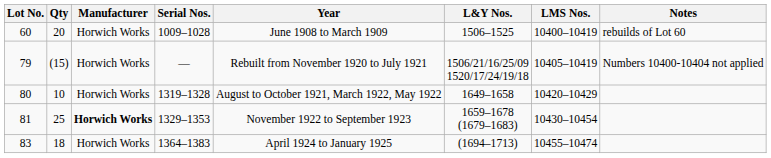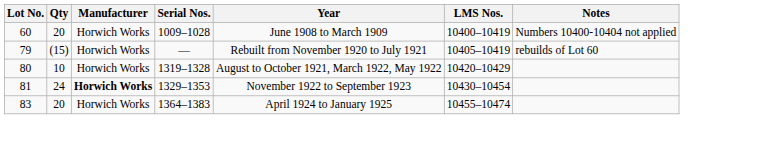 <table class="wikitable" style=text-align:center>
 <tr>
 <th>Lot No.</th>
 <th>Qty</th>
 <th>Manufacturer</th>
 <th>Serial Nos.</th>
 <th>Year</th>
-<th>L&Y Nos.</th>
 <th>LMS Nos.</th>
 <th>Notes</th>
 </tr>
 <tr>
 <td>60</td>
 <td>20</td>
 <td>Horwich Works</td>
 <td>1009–1028</td>
 <td>June 1908 to March 1909</td>
-<td>1506–1525</td>
 <td>10400–10419</td>
-<td align=left>rebuilds of Lot 60</td>
+<td align=left>Numbers 10400-10404 not applied</td>
 </tr>
 <tr>
 <td>79</td>
 <td>(15)</td>
 <td>Horwich Works</td>
 <td>—</td>
 <td>Rebuilt from November 1920 to July 1921</td>
-<td><br>1506/21/16/25/09<br>1520/17/24/19/18</td>
 <td>10405–10419</td>
-<td align=left>Numbers 10400-10404 not applied</td>
+<td align=left>rebuilds of Lot 60</td>
 </tr>
 <tr>
 <td>80</td>
 <td>10</td>
 <td>Horwich Works</td>
 <td>1319–1328</td>
 <td>August to October 1921, March 1922, May 1922</td>
-<td>1649–1658</td>
 <td>10420–10429</td>
 <td align=left></td>
 </tr>
 <tr>
 <td>81</td>
-<td>25</td>
+<td>24</td>
 <td><strong>Horwich Works</strong></td>
 <td>1329–1353</td>
 <td>November 1922 to September 1923</td>
-<td>1659–1678<br>(1679–1683)</td>
 <td>10430–10454</td>
 <td align=left></td>
 </tr>
 <tr>
 <td>83</td>
-<td>18</td>
+<td>20</td>
 <td>Horwich Works</td>
 <td>1364–1383</td>
 <td>April 1924 to January 1925</td>
-<td>(1694–1713)</td>
 <td>10455–10474</td>
 <td align=left></td>
 </tr>
 </table>
